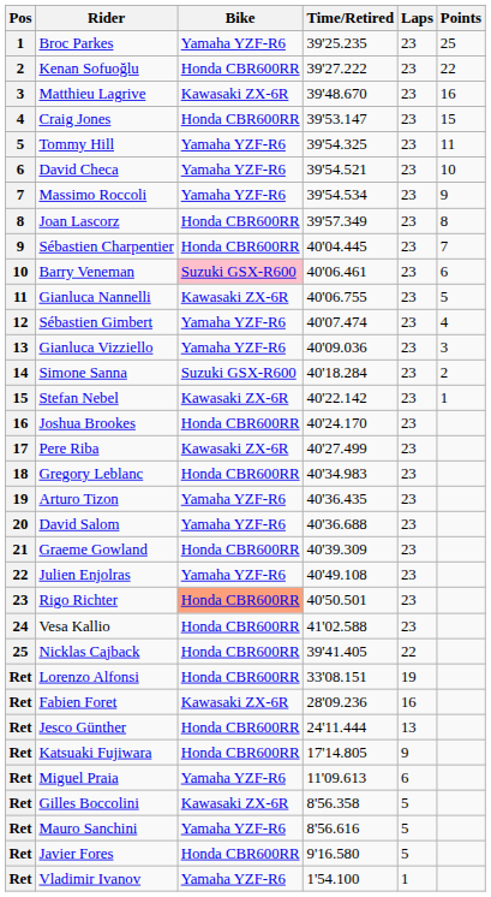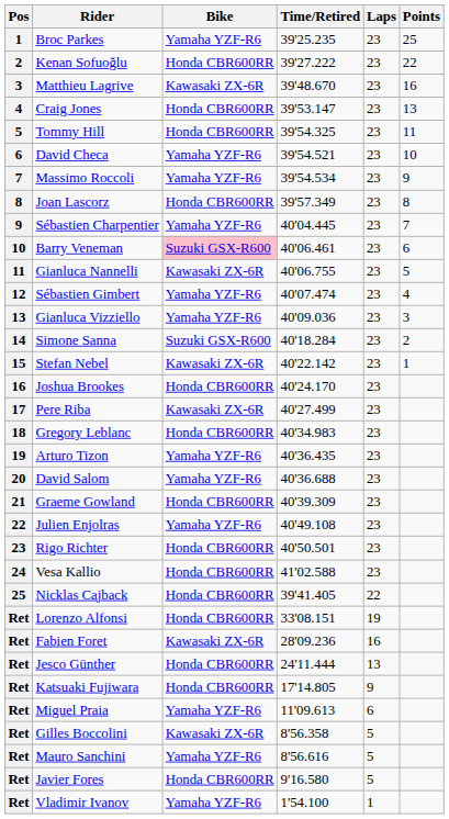 <table class="wikitable" style="font-size: 95%;">
 <tr>
 <th>Pos</th>
 <th>Rider</th>
 <th>Bike</th>
 <th>Time/Retired</th>
 <th>Laps</th>
 <th>Points</th>
 </tr>
 <tr>
 <th>1</th>
 <td><a href='#'>Broc Parkes</a></td>
 <td><a href='#'>Yamaha YZF-R6</a></td>
 <td>39'25.235</td>
 <td>23</td>
 <td>25</td>
 </tr>
 <tr>
 <th>2</th>
 <td><a href='#'>Kenan Sofuoğlu</a></td>
 <td><a href='#'>Honda CBR600RR</a></td>
 <td>39'27.222</td>
 <td>23</td>
 <td>22</td>
 </tr>
 <tr>
 <th>3</th>
 <td><a href='#'>Matthieu Lagrive</a></td>
 <td><a href='#'>Kawasaki ZX-6R</a></td>
 <td>39'48.670</td>
 <td>23</td>
 <td>16</td>
 </tr>
 <tr>
 <th>4</th>
 <td><a href='#'>Craig Jones</a></td>
 <td><a href='#'>Honda CBR600RR</a></td>
 <td>39'53.147</td>
 <td>23</td>
-<td>15</td>
+<td>13</td>
 </tr>
 <tr>
 <th>5</th>
 <td><a href='#'>Tommy Hill</a></td>
-<td><a href='#'>Yamaha YZF-R6</a></td>
+<td><a href='#'>Honda CBR600RR</a></td>
 <td>39'54.325</td>
 <td>23</td>
 <td>11</td>
 </tr>
 <tr>
 <th>6</th>
 <td><a href='#'>David Checa</a></td>
 <td><a href='#'>Yamaha YZF-R6</a></td>
 <td>39'54.521</td>
 <td>23</td>
 <td>10</td>
 </tr>
 <tr>
 <th>7</th>
 <td><a href='#'>Massimo Roccoli</a></td>
 <td><a href='#'>Yamaha YZF-R6</a></td>
 <td>39'54.534</td>
 <td>23</td>
 <td>9</td>
 </tr>
 <tr>
 <th>8</th>
 <td><a href='#'>Joan Lascorz</a></td>
 <td><a href='#'>Honda CBR600RR</a></td>
 <td>39'57.349</td>
 <td>23</td>
 <td>8</td>
 </tr>
 <tr>
 <th>9</th>
 <td><a href='#'>Sébastien Charpentier</a></td>
-<td><a href='#'>Honda CBR600RR</a></td>
+<td><a href='#'>Yamaha YZF-R6</a></td>
 <td>40'04.445</td>
 <td>23</td>
 <td>7</td>
 </tr>
 <tr>
 <th>10</th>
 <td><a href='#'>Barry Veneman</a></td>
 <td style="background: pink;"><a href='#'>Suzuki GSX-R600</a></td>
 <td>40'06.461</td>
 <td>23</td>
 <td>6</td>
 </tr>
 <tr>
 <th>11</th>
 <td><a href='#'>Gianluca Nannelli</a></td>
 <td><a href='#'>Kawasaki ZX-6R</a></td>
 <td>40'06.755</td>
 <td>23</td>
 <td>5</td>
 </tr>
 <tr>
 <th>12</th>
 <td><a href='#'>Sébastien Gimbert</a></td>
 <td><a href='#'>Yamaha YZF-R6</a></td>
 <td>40'07.474</td>
 <td>23</td>
 <td>4</td>
 </tr>
 <tr>
 <th>13</th>
 <td><a href='#'>Gianluca Vizziello</a></td>
 <td><a href='#'>Yamaha YZF-R6</a></td>
 <td>40'09.036</td>
 <td>23</td>
 <td>3</td>
 </tr>
 <tr>
 <th>14</th>
 <td><a href='#'>Simone Sanna</a></td>
 <td><a href='#'>Suzuki GSX-R600</a></td>
 <td>40'18.284</td>
 <td>23</td>
 <td>2</td>
 </tr>
 <tr>
 <th>15</th>
 <td><a href='#'>Stefan Nebel</a></td>
 <td><a href='#'>Kawasaki ZX-6R</a></td>
 <td>40'22.142</td>
 <td>23</td>
 <td>1</td>
 </tr>
 <tr>
 <th>16</th>
 <td><a href='#'>Joshua Brookes</a></td>
 <td><a href='#'>Honda CBR600RR</a></td>
 <td>40'24.170</td>
 <td>23</td>
 <td></td>
 </tr>
 <tr>
 <th>17</th>
 <td><a href='#'>Pere Riba</a></td>
 <td><a href='#'>Kawasaki ZX-6R</a></td>
 <td>40'27.499</td>
 <td>23</td>
 <td></td>
 </tr>
 <tr>
 <th>18</th>
 <td><a href='#'>Gregory Leblanc</a></td>
 <td><a href='#'>Honda CBR600RR</a></td>
 <td>40'34.983</td>
 <td>23</td>
 <td></td>
 </tr>
 <tr>
 <th>19</th>
 <td><a href='#'>Arturo Tizon</a></td>
 <td><a href='#'>Yamaha YZF-R6</a></td>
 <td>40'36.435</td>
 <td>23</td>
 <td></td>
 </tr>
 <tr>
 <th>20</th>
 <td><a href='#'>David Salom</a></td>
 <td><a href='#'>Yamaha YZF-R6</a></td>
 <td>40'36.688</td>
 <td>23</td>
 <td></td>
 </tr>
 <tr>
 <th>21</th>
 <td><a href='#'>Graeme Gowland</a></td>
 <td><a href='#'>Honda CBR600RR</a></td>
 <td>40'39.309</td>
 <td>23</td>
 <td></td>
 </tr>
 <tr>
 <th>22</th>
 <td><a href='#'>Julien Enjolras</a></td>
 <td><a href='#'>Yamaha YZF-R6</a></td>
 <td>40'49.108</td>
 <td>23</td>
 <td></td>
 </tr>
 <tr>
 <th>23</th>
 <td><a href='#'>Rigo Richter</a></td>
-<td style="background: lightsalmon;"><a href='#'>Honda CBR600RR</a></td>
+<td><a href='#'>Honda CBR600RR</a></td>
 <td>40'50.501</td>
 <td>23</td>
 <td></td>
 </tr>
 <tr>
 <th>24</th>
 <td>Vesa Kallio</td>
 <td><a href='#'>Honda CBR600RR</a></td>
 <td>41'02.588</td>
 <td>23</td>
 <td></td>
 </tr>
 <tr>
 <th>25</th>
 <td><a href='#'>Nicklas Cajback</a></td>
 <td><a href='#'>Honda CBR600RR</a></td>
 <td>39'41.405</td>
 <td>22</td>
 <td></td>
 </tr>
 <tr>
 <th>Ret</th>
 <td><a href='#'>Lorenzo Alfonsi</a></td>
 <td><a href='#'>Honda CBR600RR</a></td>
 <td>33'08.151</td>
 <td>19</td>
 <td></td>
 </tr>
 <tr>
 <th>Ret</th>
 <td><a href='#'>Fabien Foret</a></td>
 <td><a href='#'>Kawasaki ZX-6R</a></td>
 <td>28'09.236</td>
 <td>16</td>
 <td></td>
 </tr>
 <tr>
 <th>Ret</th>
 <td><a href='#'>Jesco Günther</a></td>
 <td><a href='#'>Honda CBR600RR</a></td>
 <td>24'11.444</td>
 <td>13</td>
 <td></td>
 </tr>
 <tr>
 <th>Ret</th>
 <td><a href='#'>Katsuaki Fujiwara</a></td>
 <td><a href='#'>Honda CBR600RR</a></td>
 <td>17'14.805</td>
 <td>9</td>
 <td></td>
 </tr>
 <tr>
 <th>Ret</th>
 <td><a href='#'>Miguel Praia</a></td>
 <td><a href='#'>Yamaha YZF-R6</a></td>
 <td>11'09.613</td>
 <td>6</td>
 <td></td>
 </tr>
 <tr>
 <th>Ret</th>
 <td><a href='#'>Gilles Boccolini</a></td>
 <td><a href='#'>Kawasaki ZX-6R</a></td>
 <td>8'56.358</td>
 <td>5</td>
 <td></td>
 </tr>
 <tr>
 <th>Ret</th>
 <td><a href='#'>Mauro Sanchini</a></td>
 <td><a href='#'>Yamaha YZF-R6</a></td>
 <td>8'56.616</td>
 <td>5</td>
 <td></td>
 </tr>
 <tr>
 <th>Ret</th>
 <td><a href='#'>Javier Fores</a></td>
 <td><a href='#'>Honda CBR600RR</a></td>
 <td>9'16.580</td>
 <td>5</td>
 <td></td>
 </tr>
 <tr>
 <th>Ret</th>
 <td><a href='#'>Vladimir Ivanov</a></td>
 <td><a href='#'>Yamaha YZF-R6</a></td>
 <td>1'54.100</td>
 <td>1</td>
 <td></td>
 </tr>
 </table>
